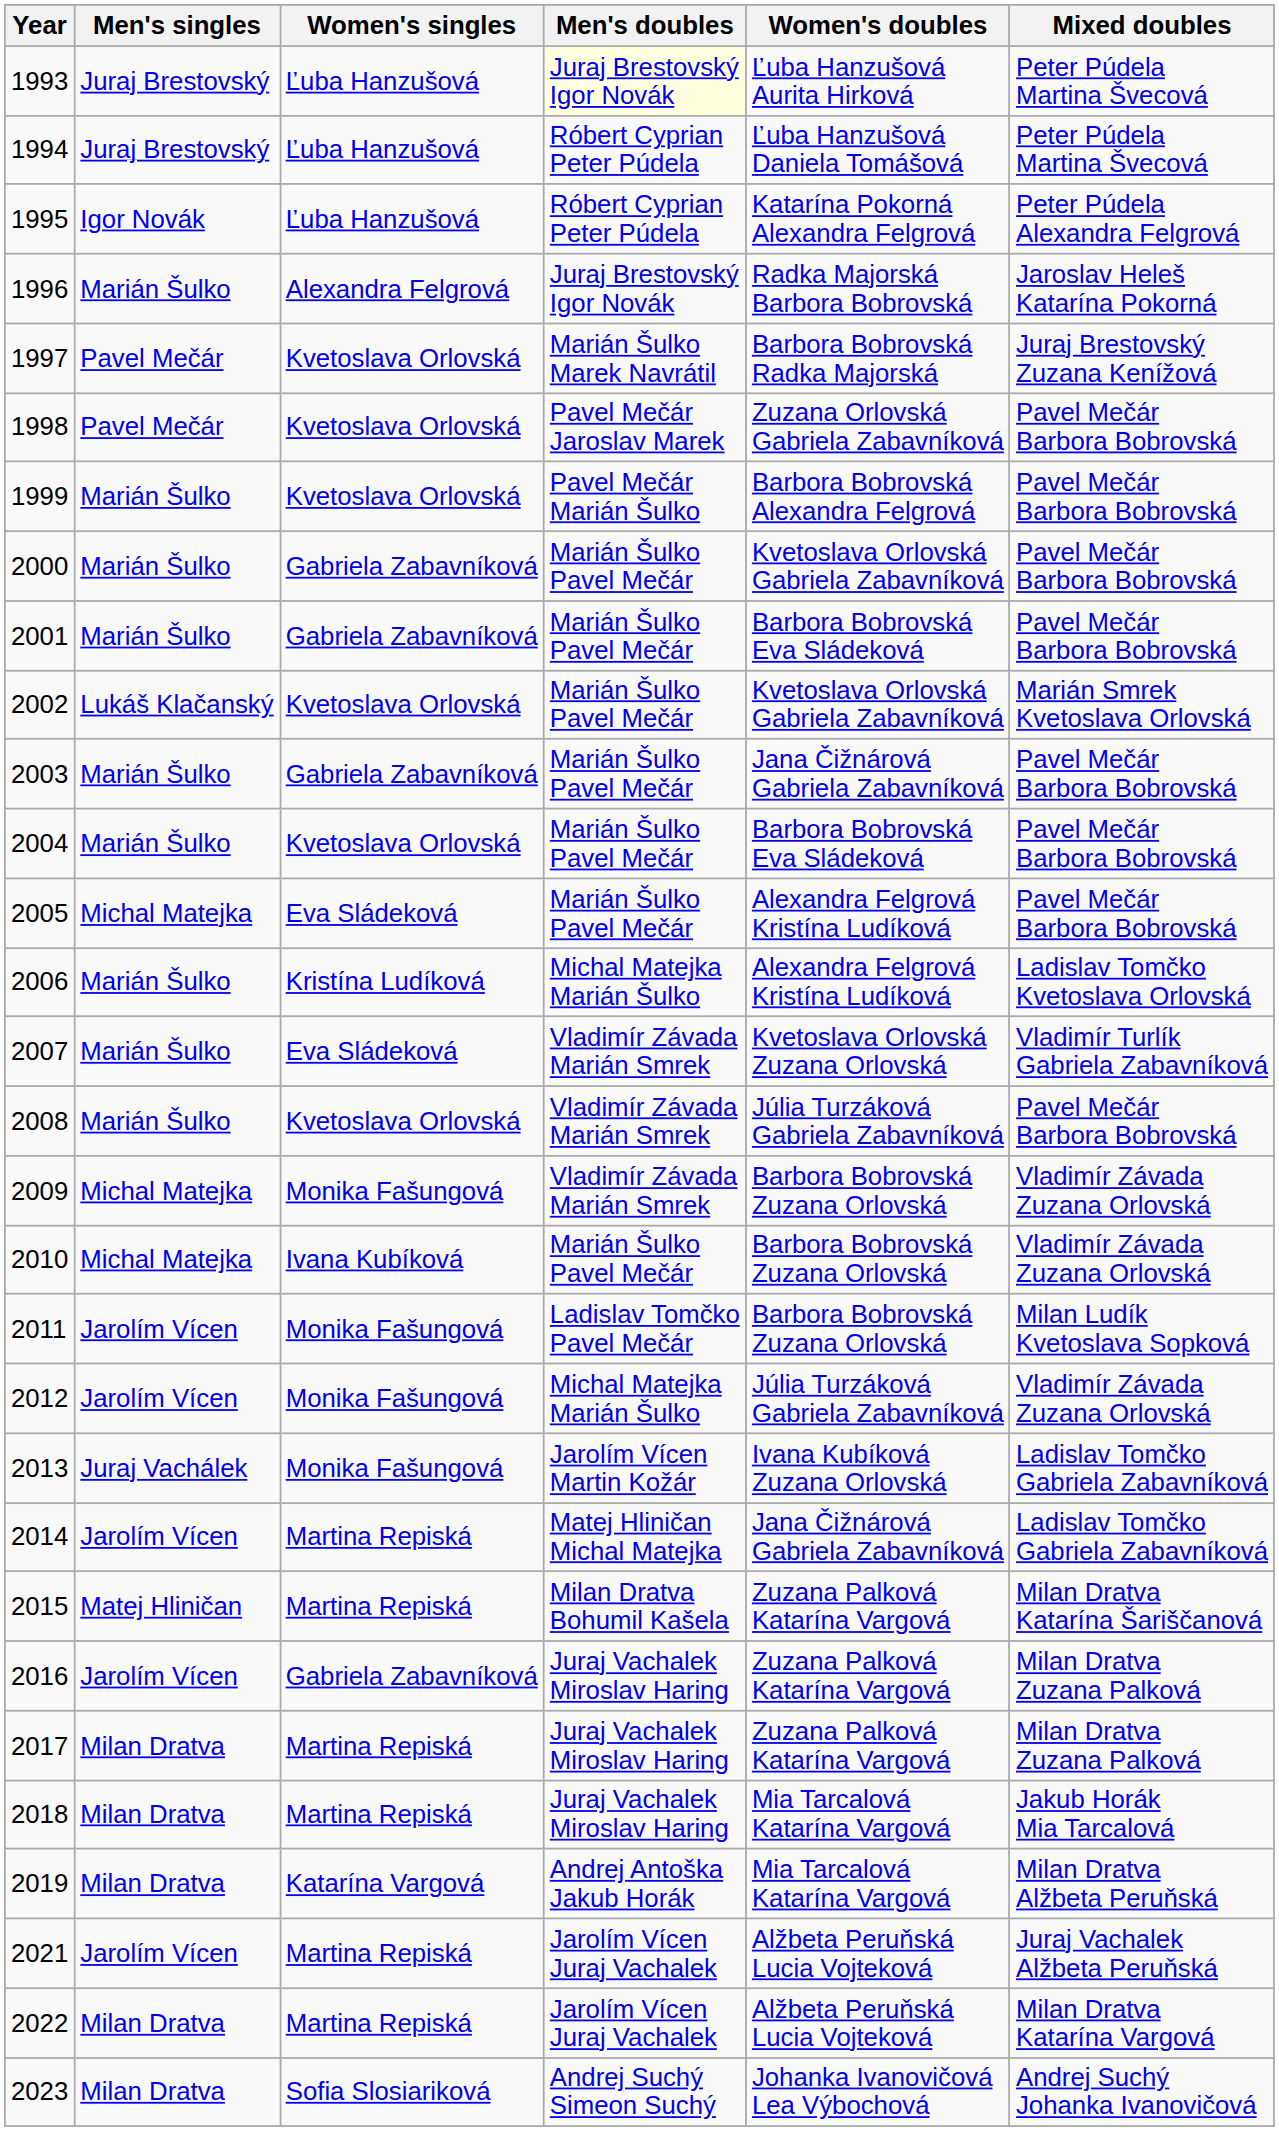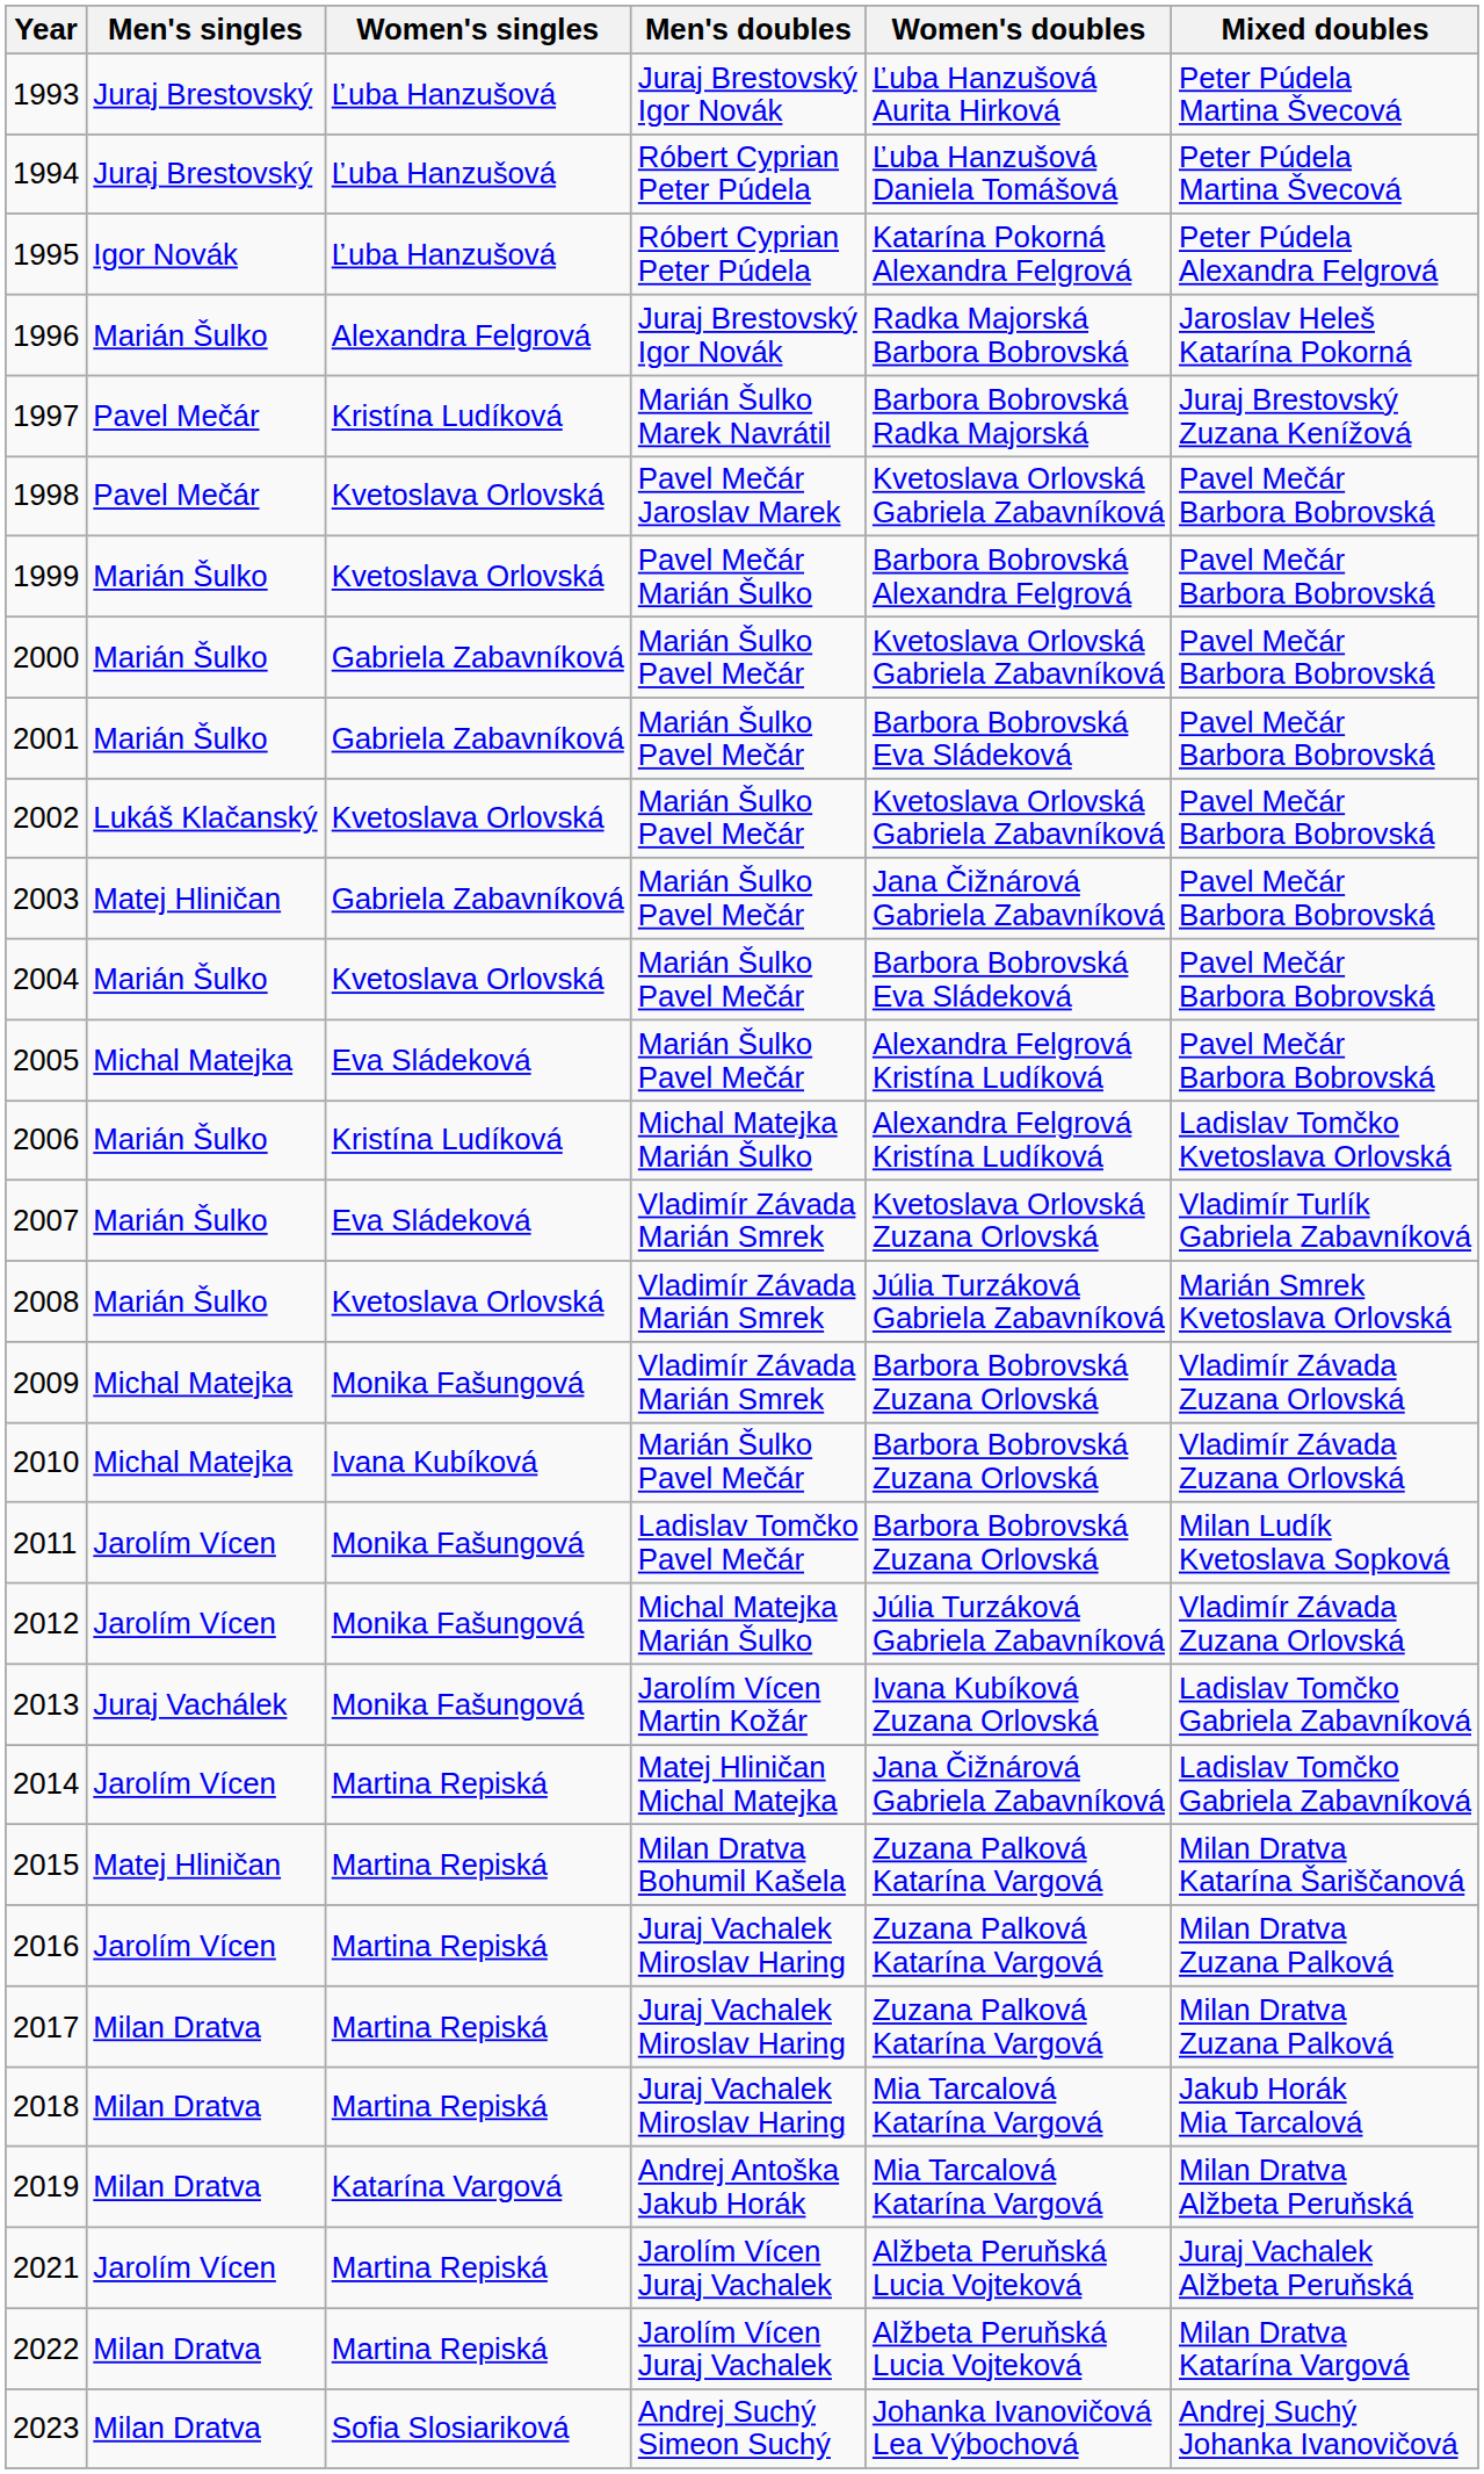 <table class=wikitable style="font-size:90%;">
 <tr>
 <th>Year</th>
 <th>Men's singles</th>
 <th>Women's singles</th>
 <th>Men's doubles</th>
 <th>Women's doubles</th>
 <th>Mixed doubles</th>
 </tr>
 <tr>
 <td>1993</td>
 <td><a href='#'>Juraj Brestovský</a></td>
 <td><a href='#'>Ľuba Hanzušová</a></td>
-<td style="background: lightyellow;"><a href='#'>Juraj Brestovský</a><br><a href='#'>Igor Novák</a></td>
+<td><a href='#'>Juraj Brestovský</a><br><a href='#'>Igor Novák</a></td>
 <td><a href='#'>Ľuba Hanzušová</a><br><a href='#'>Aurita Hirková</a></td>
 <td><a href='#'>Peter Púdela</a><br><a href='#'>Martina Švecová</a></td>
 </tr>
 <tr>
 <td>1994</td>
 <td><a href='#'>Juraj Brestovský</a></td>
 <td><a href='#'>Ľuba Hanzušová</a></td>
 <td><a href='#'>Róbert Cyprian</a><br><a href='#'>Peter Púdela</a></td>
 <td><a href='#'>Ľuba Hanzušová</a><br><a href='#'>Daniela Tomášová</a></td>
 <td><a href='#'>Peter Púdela</a><br><a href='#'>Martina Švecová</a></td>
 </tr>
 <tr>
 <td>1995</td>
 <td><a href='#'>Igor Novák</a></td>
 <td><a href='#'>Ľuba Hanzušová</a></td>
 <td><a href='#'>Róbert Cyprian</a><br><a href='#'>Peter Púdela</a></td>
 <td><a href='#'>Katarína Pokorná</a><br><a href='#'>Alexandra Felgrová</a></td>
 <td><a href='#'>Peter Púdela</a><br><a href='#'>Alexandra Felgrová</a></td>
 </tr>
 <tr>
 <td>1996</td>
 <td><a href='#'>Marián Šulko</a></td>
 <td><a href='#'>Alexandra Felgrová</a></td>
 <td><a href='#'>Juraj Brestovský</a><br><a href='#'>Igor Novák</a></td>
 <td><a href='#'>Radka Majorská</a><br><a href='#'>Barbora Bobrovská</a></td>
 <td><a href='#'>Jaroslav Heleš</a><br><a href='#'>Katarína Pokorná</a></td>
 </tr>
 <tr>
 <td>1997</td>
 <td><a href='#'>Pavel Mečár</a></td>
-<td><a href='#'>Kvetoslava Orlovská</a></td>
+<td><a href='#'>Kristína Ludíková</a></td>
 <td><a href='#'>Marián Šulko</a><br><a href='#'>Marek Navrátil</a></td>
 <td><a href='#'>Barbora Bobrovská</a><br><a href='#'>Radka Majorská</a></td>
 <td><a href='#'>Juraj Brestovský</a><br><a href='#'>Zuzana Kenížová</a></td>
 </tr>
 <tr>
 <td>1998</td>
 <td><a href='#'>Pavel Mečár</a></td>
 <td><a href='#'>Kvetoslava Orlovská</a></td>
 <td><a href='#'>Pavel Mečár</a><br><a href='#'>Jaroslav Marek</a></td>
-<td><a href='#'>Zuzana Orlovská</a><br><a href='#'>Gabriela Zabavníková</a></td>
+<td><a href='#'>Kvetoslava Orlovská</a><br><a href='#'>Gabriela Zabavníková</a></td>
 <td><a href='#'>Pavel Mečár</a><br><a href='#'>Barbora Bobrovská</a></td>
 </tr>
 <tr>
 <td>1999</td>
 <td><a href='#'>Marián Šulko</a></td>
 <td><a href='#'>Kvetoslava Orlovská</a></td>
 <td><a href='#'>Pavel Mečár</a><br><a href='#'>Marián Šulko</a></td>
 <td><a href='#'>Barbora Bobrovská</a><br><a href='#'>Alexandra Felgrová</a></td>
 <td><a href='#'>Pavel Mečár</a><br><a href='#'>Barbora Bobrovská</a></td>
 </tr>
 <tr>
 <td>2000</td>
 <td><a href='#'>Marián Šulko</a></td>
 <td><a href='#'>Gabriela Zabavníková</a></td>
 <td><a href='#'>Marián Šulko</a><br><a href='#'>Pavel Mečár</a></td>
 <td><a href='#'>Kvetoslava Orlovská</a><br><a href='#'>Gabriela Zabavníková</a></td>
 <td><a href='#'>Pavel Mečár</a><br><a href='#'>Barbora Bobrovská</a></td>
 </tr>
 <tr>
 <td>2001</td>
 <td><a href='#'>Marián Šulko</a></td>
 <td><a href='#'>Gabriela Zabavníková</a></td>
 <td><a href='#'>Marián Šulko</a><br><a href='#'>Pavel Mečár</a></td>
 <td><a href='#'>Barbora Bobrovská</a><br><a href='#'>Eva Sládeková</a></td>
 <td><a href='#'>Pavel Mečár</a><br><a href='#'>Barbora Bobrovská</a></td>
 </tr>
 <tr>
 <td>2002</td>
 <td><a href='#'>Lukáš Klačanský</a></td>
 <td><a href='#'>Kvetoslava Orlovská</a></td>
 <td><a href='#'>Marián Šulko</a><br><a href='#'>Pavel Mečár</a></td>
 <td><a href='#'>Kvetoslava Orlovská</a><br><a href='#'>Gabriela Zabavníková</a></td>
-<td><a href='#'>Marián Smrek</a><br><a href='#'>Kvetoslava Orlovská</a></td>
+<td><a href='#'>Pavel Mečár</a><br><a href='#'>Barbora Bobrovská</a></td>
 </tr>
 <tr>
 <td>2003</td>
-<td><a href='#'>Marián Šulko</a></td>
+<td><a href='#'>Matej Hliničan</a></td>
 <td><a href='#'>Gabriela Zabavníková</a></td>
 <td><a href='#'>Marián Šulko</a><br><a href='#'>Pavel Mečár</a></td>
 <td><a href='#'>Jana Čižnárová</a><br><a href='#'>Gabriela Zabavníková</a></td>
 <td><a href='#'>Pavel Mečár</a><br><a href='#'>Barbora Bobrovská</a></td>
 </tr>
 <tr>
 <td>2004</td>
 <td><a href='#'>Marián Šulko</a></td>
 <td><a href='#'>Kvetoslava Orlovská</a></td>
 <td><a href='#'>Marián Šulko</a><br><a href='#'>Pavel Mečár</a></td>
 <td><a href='#'>Barbora Bobrovská</a><br><a href='#'>Eva Sládeková</a></td>
 <td><a href='#'>Pavel Mečár</a><br><a href='#'>Barbora Bobrovská</a></td>
 </tr>
 <tr>
 <td>2005</td>
 <td><a href='#'>Michal Matejka</a></td>
 <td><a href='#'>Eva Sládeková</a></td>
 <td><a href='#'>Marián Šulko</a><br><a href='#'>Pavel Mečár</a></td>
 <td><a href='#'>Alexandra Felgrová</a><br><a href='#'>Kristína Ludíková</a></td>
 <td><a href='#'>Pavel Mečár</a><br><a href='#'>Barbora Bobrovská</a></td>
 </tr>
 <tr>
 <td>2006</td>
 <td><a href='#'>Marián Šulko</a></td>
 <td><a href='#'>Kristína Ludíková</a></td>
 <td><a href='#'>Michal Matejka</a><br><a href='#'>Marián Šulko</a></td>
 <td><a href='#'>Alexandra Felgrová</a><br><a href='#'>Kristína Ludíková</a></td>
 <td><a href='#'>Ladislav Tomčko</a><br><a href='#'>Kvetoslava Orlovská</a></td>
 </tr>
 <tr>
 <td>2007</td>
 <td><a href='#'>Marián Šulko</a></td>
 <td><a href='#'>Eva Sládeková</a></td>
 <td><a href='#'>Vladimír Závada</a><br><a href='#'>Marián Smrek</a></td>
 <td><a href='#'>Kvetoslava Orlovská</a><br><a href='#'>Zuzana Orlovská</a></td>
 <td><a href='#'>Vladimír Turlík</a><br><a href='#'>Gabriela Zabavníková</a></td>
 </tr>
 <tr>
 <td>2008</td>
 <td><a href='#'>Marián Šulko</a></td>
 <td><a href='#'>Kvetoslava Orlovská</a></td>
 <td><a href='#'>Vladimír Závada</a><br><a href='#'>Marián Smrek</a></td>
 <td><a href='#'>Júlia Turzáková</a><br><a href='#'>Gabriela Zabavníková</a></td>
-<td><a href='#'>Pavel Mečár</a><br><a href='#'>Barbora Bobrovská</a></td>
+<td><a href='#'>Marián Smrek</a><br><a href='#'>Kvetoslava Orlovská</a></td>
 </tr>
 <tr>
 <td>2009</td>
 <td><a href='#'>Michal Matejka</a></td>
 <td><a href='#'>Monika Fašungová</a></td>
 <td><a href='#'>Vladimír Závada</a><br><a href='#'>Marián Smrek</a></td>
 <td><a href='#'>Barbora Bobrovská</a><br><a href='#'>Zuzana Orlovská</a></td>
 <td><a href='#'>Vladimír Závada</a><br><a href='#'>Zuzana Orlovská</a></td>
 </tr>
 <tr>
 <td>2010</td>
 <td><a href='#'>Michal Matejka</a></td>
 <td><a href='#'>Ivana Kubíková</a></td>
 <td><a href='#'>Marián Šulko</a><br><a href='#'>Pavel Mečár</a></td>
 <td><a href='#'>Barbora Bobrovská</a><br><a href='#'>Zuzana Orlovská</a></td>
 <td><a href='#'>Vladimír Závada</a><br><a href='#'>Zuzana Orlovská</a></td>
 </tr>
 <tr>
 <td>2011</td>
 <td><a href='#'>Jarolím Vícen</a></td>
 <td><a href='#'>Monika Fašungová</a></td>
 <td><a href='#'>Ladislav Tomčko</a><br><a href='#'>Pavel Mečár</a></td>
 <td><a href='#'>Barbora Bobrovská</a><br><a href='#'>Zuzana Orlovská</a></td>
 <td><a href='#'>Milan Ludík</a><br><a href='#'>Kvetoslava Sopková</a></td>
 </tr>
 <tr>
 <td>2012</td>
 <td><a href='#'>Jarolím Vícen</a></td>
 <td><a href='#'>Monika Fašungová</a></td>
 <td><a href='#'>Michal Matejka</a><br><a href='#'>Marián Šulko</a></td>
 <td><a href='#'>Júlia Turzáková</a><br><a href='#'>Gabriela Zabavníková</a></td>
 <td><a href='#'>Vladimír Závada</a><br><a href='#'>Zuzana Orlovská</a></td>
 </tr>
 <tr>
 <td>2013</td>
 <td><a href='#'>Juraj Vachálek</a></td>
 <td><a href='#'>Monika Fašungová</a></td>
 <td><a href='#'>Jarolím Vícen</a><br><a href='#'>Martin Kožár</a></td>
 <td><a href='#'>Ivana Kubíková</a><br><a href='#'>Zuzana Orlovská</a></td>
 <td><a href='#'>Ladislav Tomčko</a><br><a href='#'>Gabriela Zabavníková</a></td>
 </tr>
 <tr>
 <td>2014</td>
 <td><a href='#'>Jarolím Vícen</a></td>
 <td><a href='#'>Martina Repiská</a></td>
 <td><a href='#'>Matej Hliničan</a><br><a href='#'>Michal Matejka</a></td>
 <td><a href='#'>Jana Čižnárová</a><br><a href='#'>Gabriela Zabavníková</a></td>
 <td><a href='#'>Ladislav Tomčko</a><br><a href='#'>Gabriela Zabavníková</a></td>
 </tr>
 <tr>
 <td>2015</td>
 <td><a href='#'>Matej Hliničan</a></td>
 <td><a href='#'>Martina Repiská</a></td>
 <td><a href='#'>Milan Dratva</a><br><a href='#'>Bohumil Kašela</a></td>
 <td><a href='#'>Zuzana Palková</a><br><a href='#'>Katarína Vargová</a></td>
 <td><a href='#'>Milan Dratva</a><br><a href='#'>Katarína Šariščanová</a></td>
 </tr>
 <tr>
 <td>2016</td>
 <td><a href='#'>Jarolím Vícen</a></td>
-<td><a href='#'>Gabriela Zabavníková</a></td>
+<td><a href='#'>Martina Repiská</a></td>
 <td><a href='#'>Juraj Vachalek</a><br><a href='#'>Miroslav Haring</a></td>
 <td><a href='#'>Zuzana Palková</a><br><a href='#'>Katarína Vargová</a></td>
 <td><a href='#'>Milan Dratva</a><br><a href='#'>Zuzana Palková</a></td>
 </tr>
 <tr>
 <td>2017</td>
 <td><a href='#'>Milan Dratva</a></td>
 <td><a href='#'>Martina Repiská</a></td>
 <td><a href='#'>Juraj Vachalek</a><br><a href='#'>Miroslav Haring</a></td>
 <td><a href='#'>Zuzana Palková</a><br><a href='#'>Katarína Vargová</a></td>
 <td><a href='#'>Milan Dratva</a><br><a href='#'>Zuzana Palková</a></td>
 </tr>
 <tr>
 <td>2018</td>
 <td><a href='#'>Milan Dratva</a></td>
 <td><a href='#'>Martina Repiská</a></td>
 <td><a href='#'>Juraj Vachalek</a><br><a href='#'>Miroslav Haring</a></td>
 <td><a href='#'>Mia Tarcalová</a><br><a href='#'>Katarína Vargová</a></td>
 <td><a href='#'>Jakub Horák</a><br><a href='#'>Mia Tarcalová</a></td>
 </tr>
 <tr>
 <td>2019</td>
 <td><a href='#'>Milan Dratva</a></td>
 <td><a href='#'>Katarína Vargová</a></td>
 <td><a href='#'>Andrej Antoška</a><br><a href='#'>Jakub Horák</a></td>
 <td><a href='#'>Mia Tarcalová</a><br><a href='#'>Katarína Vargová</a></td>
 <td><a href='#'>Milan Dratva</a><br><a href='#'>Alžbeta Peruňská</a></td>
 </tr>
 <tr>
 <td>2021</td>
 <td><a href='#'>Jarolím Vícen</a></td>
 <td><a href='#'>Martina Repiská</a></td>
 <td><a href='#'>Jarolím Vícen</a><br><a href='#'>Juraj Vachalek</a></td>
 <td><a href='#'>Alžbeta Peruňská</a><br><a href='#'>Lucia Vojteková</a></td>
 <td><a href='#'>Juraj Vachalek</a><br><a href='#'>Alžbeta Peruňská</a></td>
 </tr>
 <tr>
 <td>2022</td>
 <td><a href='#'>Milan Dratva</a></td>
 <td><a href='#'>Martina Repiská</a></td>
 <td><a href='#'>Jarolím Vícen</a><br><a href='#'>Juraj Vachalek</a></td>
 <td><a href='#'>Alžbeta Peruňská</a><br><a href='#'>Lucia Vojteková</a></td>
 <td><a href='#'>Milan Dratva</a><br><a href='#'>Katarína Vargová</a></td>
 </tr>
 <tr>
 <td>2023</td>
 <td><a href='#'>Milan Dratva</a></td>
 <td><a href='#'>Sofia Slosiariková</a></td>
 <td><a href='#'>Andrej Suchý</a><br><a href='#'>Simeon Suchý</a></td>
 <td><a href='#'>Johanka Ivanovičová</a><br><a href='#'>Lea Výbochová</a></td>
 <td><a href='#'>Andrej Suchý</a><br><a href='#'>Johanka Ivanovičová</a></td>
 </tr>
 </table>
